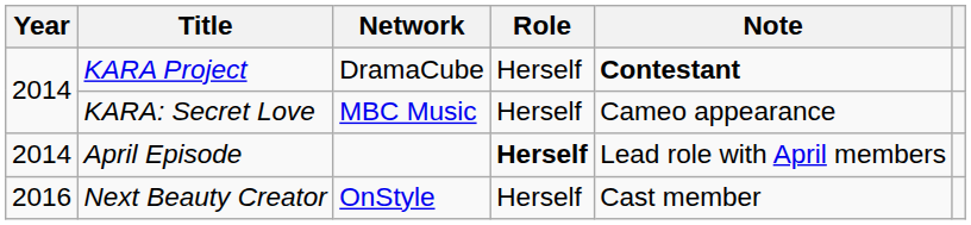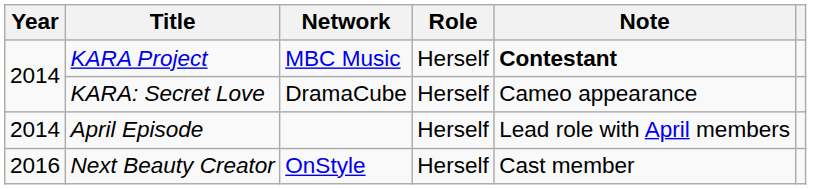 <table class="wikitable sortable">
 <tr>
 <th>Year</th>
 <th>Title</th>
 <th>Network</th>
 <th>Role</th>
 <th>Note</th>
 <th></th>
 </tr>
 <tr>
 <td rowspan="2">2014</td>
 <td><em><a href='#'>KARA Project</a></em></td>
-<td>DramaCube</td>
+<td><a href='#'>MBC Music</a></td>
 <td>Herself</td>
 <td><strong>Contestant</strong></td>
 <td></td>
 </tr>
 <tr>
 <td><em>KARA: Secret Love</em></td>
-<td><a href='#'>MBC Music</a></td>
+<td>DramaCube</td>
 <td>Herself</td>
 <td>Cameo appearance</td>
 <td></td>
 </tr>
 <tr>
 <td>2014</td>
 <td><em>April Episode</em></td>
 <td></td>
-<td><strong>Herself</strong></td>
+<td>Herself</td>
 <td>Lead role with <a href='#'>April</a> members</td>
 <td></td>
 </tr>
 <tr>
 <td>2016</td>
 <td><em>Next Beauty Creator</em></td>
 <td><a href='#'>OnStyle</a></td>
 <td>Herself</td>
 <td>Cast member</td>
 <td></td>
 </tr>
 </table>
